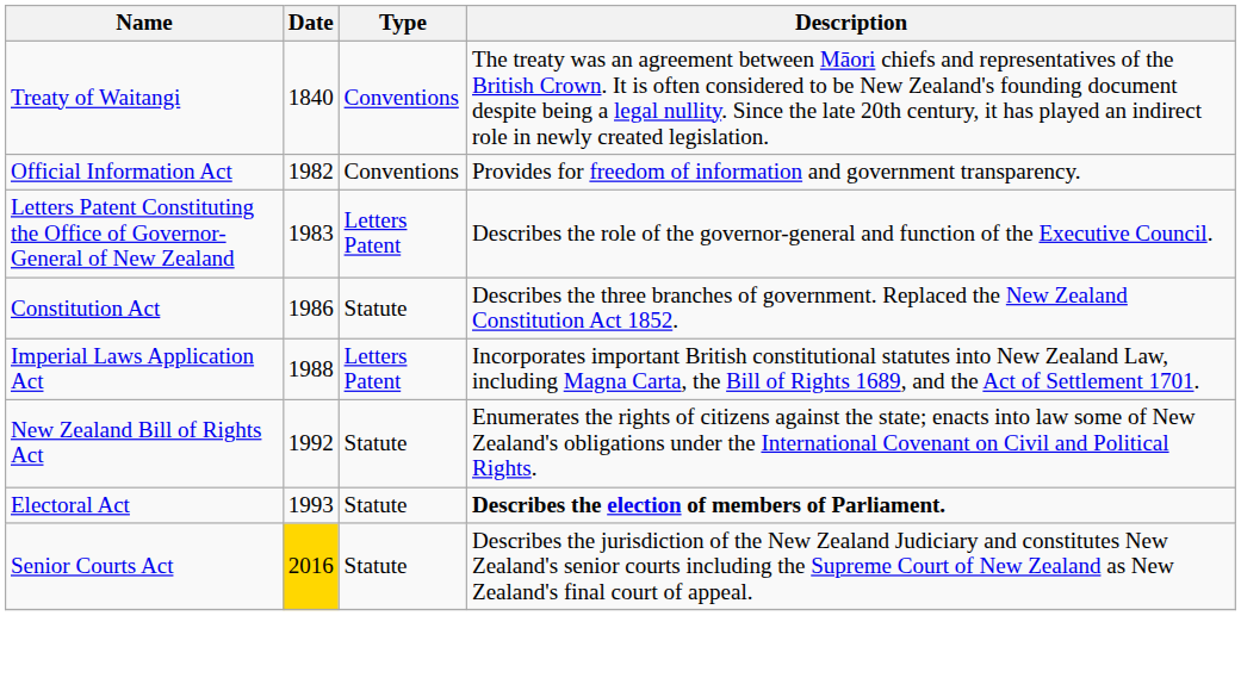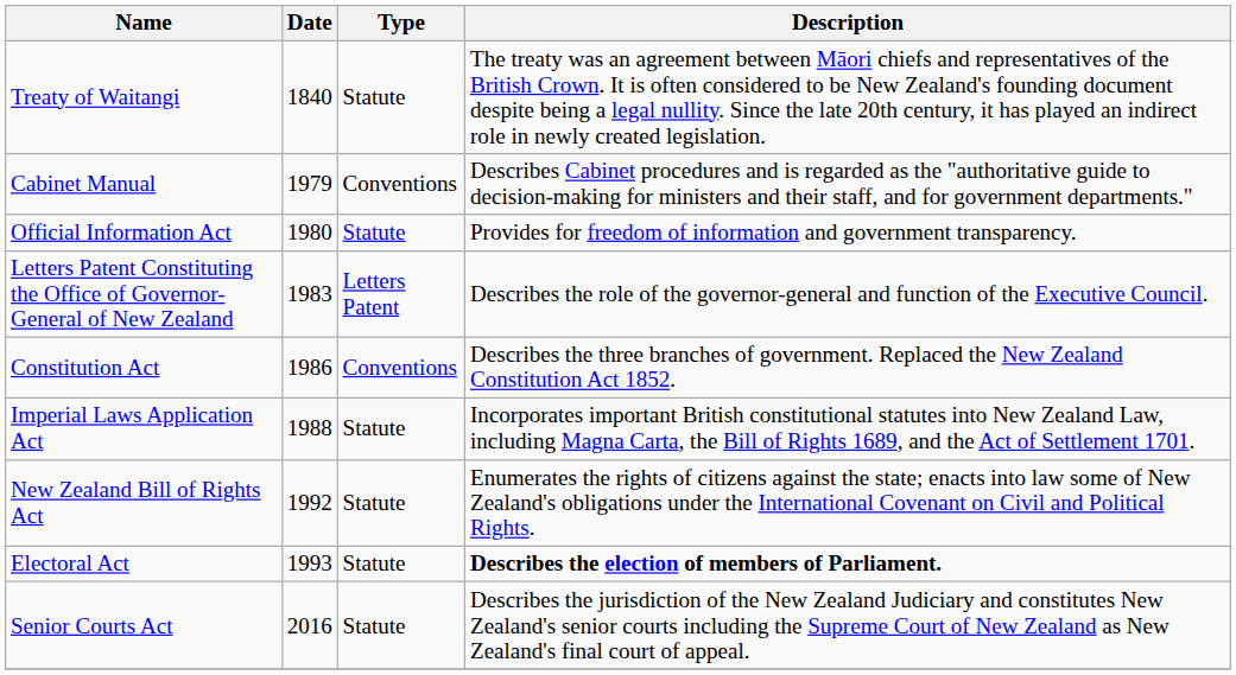 <table class="wikitable sortable data-sort-type=date">
 <tr>
 <th>Name</th>
 <th>Date</th>
 <th>Type</th>
 <th>Description</th>
 </tr>
 <tr>
 <td><a href='#'>Treaty of Waitangi</a></td>
 <td>1840</td>
-<td><a href='#'>Conventions</a></td>
+<td>Statute</td>
 <td>The treaty was an agreement between <a href='#'>Māori</a> chiefs and representatives of the <a href='#'>British Crown</a>. It is often considered to be New Zealand's founding document despite being a <a href='#'>legal nullity</a>. Since the late 20th century, it has played an indirect role in newly created legislation.</td>
 </tr>
 <tr>
+<td><a href='#'>Cabinet Manual</a></td>
+<td>1979</td>
+<td>Conventions</td>
+<td>Describes <a href='#'>Cabinet</a> procedures and is regarded as the "authoritative guide to decision-making for ministers and their staff, and for government departments."</td>
+</tr>
+<tr>
 <td><a href='#'>Official Information Act</a></td>
-<td>1982</td>
-<td>Conventions</td>
+<td>1980</td>
+<td><a href='#'>Statute</a></td>
 <td>Provides for <a href='#'>freedom of information</a> and government transparency.</td>
 </tr>
 <tr>
 <td><a href='#'>Letters Patent Constituting the Office of Governor-General of New Zealand</a></td>
 <td>1983</td>
 <td><a href='#'>Letters Patent</a></td>
 <td>Describes the role of the governor-general and function of the <a href='#'>Executive Council</a>.</td>
 </tr>
 <tr>
 <td><a href='#'>Constitution Act</a></td>
 <td>1986</td>
-<td>Statute</td>
+<td><a href='#'>Conventions</a></td>
 <td>Describes the three branches of government. Replaced the <a href='#'>New Zealand Constitution Act 1852</a>.</td>
 </tr>
 <tr>
 <td><a href='#'>Imperial Laws Application Act</a></td>
 <td>1988</td>
-<td><a href='#'>Letters Patent</a></td>
+<td>Statute</td>
 <td>Incorporates important British constitutional statutes into New Zealand Law, including <a href='#'>Magna Carta</a>, the <a href='#'>Bill of Rights 1689</a>, and the <a href='#'>Act of Settlement 1701</a>.</td>
 </tr>
 <tr>
 <td><a href='#'>New Zealand Bill of Rights Act</a></td>
 <td>1992</td>
 <td>Statute</td>
 <td>Enumerates the rights of citizens against the state; enacts into law some of New Zealand's obligations under the <a href='#'>International Covenant on Civil and Political Rights</a>.</td>
 </tr>
 <tr>
 <td><a href='#'>Electoral Act</a></td>
 <td>1993</td>
 <td>Statute</td>
 <td><strong>Describes the <a href='#'>election</a> of members of Parliament.</strong></td>
 </tr>
 <tr>
 <td><a href='#'>Senior Courts Act</a></td>
-<td style="background: gold;">2016</td>
+<td>2016</td>
 <td>Statute</td>
 <td>Describes the jurisdiction of the New Zealand Judiciary and constitutes New Zealand's senior courts including the <a href='#'>Supreme Court of New Zealand</a> as New Zealand's final court of appeal.</td>
 </tr>
 <tr>
 </tr>
 </table>
